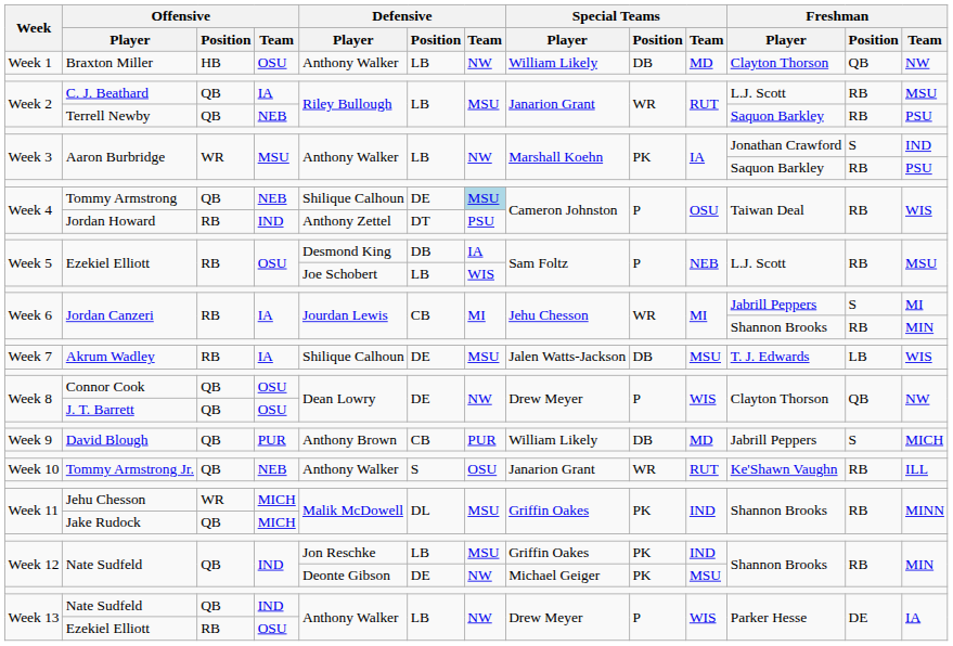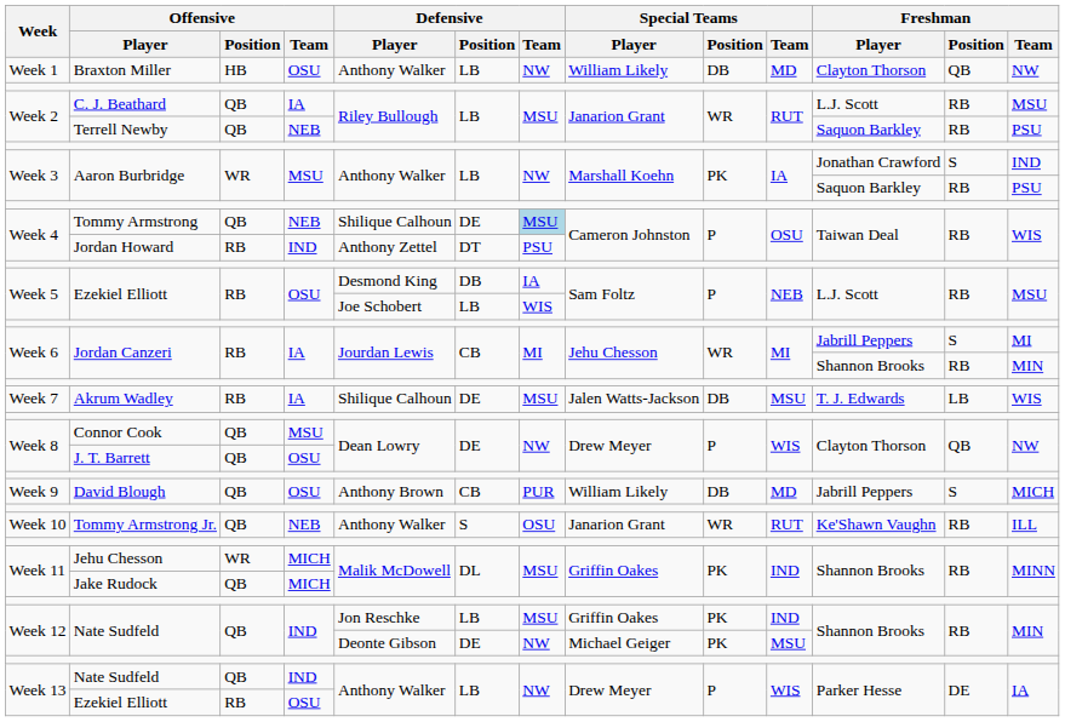 <table class="wikitable">
 <tr>
 <th rowspan="2">Week</th>
 <th colspan="3">Offensive</th>
 <th colspan="3">Defensive</th>
 <th colspan="3">Special Teams</th>
 <th colspan="3">Freshman</th>
 </tr>
 <tr>
 <th>Player</th>
 <th>Position</th>
 <th>Team</th>
 <th>Player</th>
 <th>Position</th>
 <th>Team</th>
 <th>Player</th>
 <th>Position</th>
 <th>Team</th>
 <th>Player</th>
 <th>Position</th>
 <th>Team</th>
 </tr>
 <tr>
 <td>Week 1</td>
 <td>Braxton Miller</td>
 <td>HB</td>
 <td><a href='#'>OSU</a></td>
 <td>Anthony Walker</td>
 <td>LB</td>
 <td><a href='#'>NW</a></td>
 <td><a href='#'>William Likely</a></td>
 <td>DB</td>
 <td><a href='#'>MD</a></td>
 <td><a href='#'>Clayton Thorson</a></td>
 <td>QB</td>
 <td><a href='#'>NW</a></td>
 </tr>
 <tr>
 <td colspan="13"></td>
 </tr>
 <tr>
 <td rowspan="2">Week 2</td>
 <td><a href='#'>C. J. Beathard</a></td>
 <td>QB</td>
 <td><a href='#'>IA</a></td>
 <td rowspan="2"><a href='#'>Riley Bullough</a></td>
 <td rowspan="2">LB</td>
 <td rowspan="2"><a href='#'>MSU</a></td>
 <td rowspan="2"><a href='#'>Janarion Grant</a></td>
 <td rowspan="2">WR</td>
 <td rowspan="2"><a href='#'>RUT</a></td>
 <td>L.J. Scott</td>
 <td>RB</td>
 <td><a href='#'>MSU</a></td>
 </tr>
 <tr>
 <td>Terrell Newby</td>
 <td>QB</td>
 <td><a href='#'>NEB</a></td>
 <td><a href='#'>Saquon Barkley</a></td>
 <td>RB</td>
 <td><a href='#'>PSU</a></td>
 </tr>
 <tr>
 <td colspan="13"></td>
 </tr>
 <tr>
 <td rowspan="2">Week 3</td>
 <td rowspan="2">Aaron Burbridge</td>
 <td rowspan="2">WR</td>
 <td rowspan="2"><a href='#'>MSU</a></td>
 <td rowspan="2">Anthony Walker</td>
 <td rowspan="2">LB</td>
 <td rowspan="2"><a href='#'>NW</a></td>
 <td rowspan="2"><a href='#'>Marshall Koehn</a></td>
 <td rowspan="2">PK</td>
 <td rowspan="2"><a href='#'>IA</a></td>
 <td>Jonathan Crawford</td>
 <td>S</td>
 <td><a href='#'>IND</a></td>
 </tr>
 <tr>
 <td>Saquon Barkley</td>
 <td>RB</td>
 <td><a href='#'>PSU</a></td>
 </tr>
 <tr>
 <td colspan="13"></td>
 </tr>
 <tr>
 <td rowspan="2">Week 4</td>
 <td>Tommy Armstrong</td>
 <td>QB</td>
 <td><a href='#'>NEB</a></td>
 <td>Shilique Calhoun</td>
 <td>DE</td>
 <td style="background: lightblue;"><a href='#'>MSU</a></td>
 <td rowspan="2">Cameron Johnston</td>
 <td rowspan="2">P</td>
 <td rowspan="2"><a href='#'>OSU</a></td>
 <td rowspan="2">Taiwan Deal</td>
 <td rowspan="2">RB</td>
 <td rowspan="2"><a href='#'>WIS</a></td>
 </tr>
 <tr>
 <td>Jordan Howard</td>
 <td>RB</td>
 <td><a href='#'>IND</a></td>
 <td>Anthony Zettel</td>
 <td>DT</td>
 <td><a href='#'>PSU</a></td>
 </tr>
 <tr>
 <td colspan="13"></td>
 </tr>
 <tr>
 <td rowspan="2">Week 5</td>
 <td rowspan="2">Ezekiel Elliott</td>
 <td rowspan="2">RB</td>
 <td rowspan="2"><a href='#'>OSU</a></td>
 <td>Desmond King</td>
 <td>DB</td>
 <td><a href='#'>IA</a></td>
 <td rowspan="2">Sam Foltz</td>
 <td rowspan="2">P</td>
 <td rowspan="2"><a href='#'>NEB</a></td>
 <td rowspan="2">L.J. Scott</td>
 <td rowspan="2">RB</td>
 <td rowspan="2"><a href='#'>MSU</a></td>
 </tr>
 <tr>
 <td>Joe Schobert</td>
 <td>LB</td>
 <td><a href='#'>WIS</a></td>
 </tr>
 <tr>
 <td colspan="13"></td>
 </tr>
 <tr>
 <td rowspan="2">Week 6</td>
 <td rowspan="2"><a href='#'>Jordan Canzeri</a></td>
 <td rowspan="2">RB</td>
 <td rowspan="2"><a href='#'>IA</a></td>
 <td rowspan="2"><a href='#'>Jourdan Lewis</a></td>
 <td rowspan="2">CB</td>
 <td rowspan="2"><a href='#'>MI</a></td>
 <td rowspan="2"><a href='#'>Jehu Chesson</a></td>
 <td rowspan="2">WR</td>
 <td rowspan="2"><a href='#'>MI</a></td>
 <td><a href='#'>Jabrill Peppers</a></td>
 <td>S</td>
 <td><a href='#'>MI</a></td>
 </tr>
 <tr>
 <td>Shannon Brooks</td>
 <td>RB</td>
 <td><a href='#'>MIN</a></td>
 </tr>
 <tr>
 <td colspan="13"></td>
 </tr>
 <tr>
 <td>Week 7</td>
 <td><a href='#'>Akrum Wadley</a></td>
 <td>RB</td>
 <td><a href='#'>IA</a></td>
 <td>Shilique Calhoun</td>
 <td>DE</td>
 <td><a href='#'>MSU</a></td>
 <td>Jalen Watts-Jackson</td>
 <td>DB</td>
 <td><a href='#'>MSU</a></td>
 <td><a href='#'>T. J. Edwards</a></td>
 <td>LB</td>
 <td><a href='#'>WIS</a></td>
 </tr>
 <tr>
 <td colspan="13"></td>
 </tr>
 <tr>
 <td rowspan="2">Week 8</td>
 <td>Connor Cook</td>
 <td>QB</td>
-<td><a href='#'>OSU</a></td>
+<td><a href='#'>MSU</a></td>
 <td rowspan="2">Dean Lowry</td>
 <td rowspan="2">DE</td>
 <td rowspan="2"><a href='#'>NW</a></td>
 <td rowspan="2">Drew Meyer</td>
 <td rowspan="2">P</td>
 <td rowspan="2"><a href='#'>WIS</a></td>
 <td rowspan="2">Clayton Thorson</td>
 <td rowspan="2">QB</td>
 <td rowspan="2"><a href='#'>NW</a></td>
 </tr>
 <tr>
 <td><a href='#'>J. T. Barrett</a></td>
 <td>QB</td>
 <td><a href='#'>OSU</a></td>
 </tr>
 <tr>
 <td colspan="13"></td>
 </tr>
 <tr>
 <td>Week 9</td>
 <td><a href='#'>David Blough</a></td>
 <td>QB</td>
-<td><a href='#'>PUR</a></td>
+<td><a href='#'>OSU</a></td>
 <td>Anthony Brown</td>
 <td>CB</td>
 <td><a href='#'>PUR</a></td>
 <td>William Likely</td>
 <td>DB</td>
 <td><a href='#'>MD</a></td>
 <td>Jabrill Peppers</td>
 <td>S</td>
 <td><a href='#'>MICH</a></td>
 </tr>
 <tr>
 <td colspan="13"></td>
 </tr>
 <tr>
 <td>Week 10</td>
 <td><a href='#'>Tommy Armstrong Jr.</a></td>
 <td>QB</td>
 <td><a href='#'>NEB</a></td>
 <td>Anthony Walker</td>
 <td>S</td>
 <td><a href='#'>OSU</a></td>
 <td>Janarion Grant</td>
 <td>WR</td>
 <td><a href='#'>RUT</a></td>
 <td><a href='#'>Ke'Shawn Vaughn</a></td>
 <td>RB</td>
 <td><a href='#'>ILL</a></td>
 </tr>
 <tr>
 <td colspan="13"></td>
 </tr>
 <tr>
 <td rowspan="2">Week 11</td>
 <td>Jehu Chesson</td>
 <td>WR</td>
 <td><a href='#'>MICH</a></td>
 <td rowspan="2"><a href='#'>Malik McDowell</a></td>
 <td rowspan="2">DL</td>
 <td rowspan="2"><a href='#'>MSU</a></td>
 <td rowspan="2"><a href='#'>Griffin Oakes</a></td>
 <td rowspan="2">PK</td>
 <td rowspan="2"><a href='#'>IND</a></td>
 <td rowspan="2">Shannon Brooks</td>
 <td rowspan="2">RB</td>
 <td rowspan="2"><a href='#'>MINN</a></td>
 </tr>
 <tr>
 <td>Jake Rudock</td>
 <td>QB</td>
 <td><a href='#'>MICH</a></td>
 </tr>
 <tr>
 <td colspan="13"></td>
 </tr>
 <tr>
 <td rowspan="2">Week 12</td>
 <td rowspan="2">Nate Sudfeld</td>
 <td rowspan="2">QB</td>
 <td rowspan="2"><a href='#'>IND</a></td>
 <td>Jon Reschke</td>
 <td>LB</td>
 <td><a href='#'>MSU</a></td>
 <td>Griffin Oakes</td>
 <td>PK</td>
 <td><a href='#'>IND</a></td>
 <td rowspan="2">Shannon Brooks</td>
 <td rowspan="2">RB</td>
 <td rowspan="2"><a href='#'>MIN</a></td>
 </tr>
 <tr>
 <td>Deonte Gibson</td>
 <td>DE</td>
 <td><a href='#'>NW</a></td>
 <td>Michael Geiger</td>
 <td>PK</td>
 <td><a href='#'>MSU</a></td>
 </tr>
 <tr>
 <td colspan="13"></td>
 </tr>
 <tr>
 <td rowspan="2">Week 13</td>
 <td>Nate Sudfeld</td>
 <td>QB</td>
 <td><a href='#'>IND</a></td>
 <td rowspan="2">Anthony Walker</td>
 <td rowspan="2">LB</td>
 <td rowspan="2"><a href='#'>NW</a></td>
 <td rowspan="2">Drew Meyer</td>
 <td rowspan="2">P</td>
 <td rowspan="2"><a href='#'>WIS</a></td>
 <td rowspan="2">Parker Hesse</td>
 <td rowspan="2">DE</td>
 <td rowspan="2"><a href='#'>IA</a></td>
 </tr>
 <tr>
 <td>Ezekiel Elliott</td>
 <td>RB</td>
 <td><a href='#'>OSU</a></td>
 </tr>
 </table>
